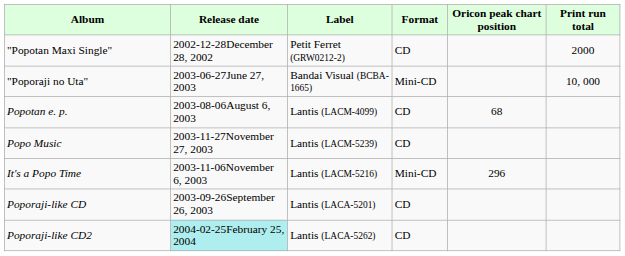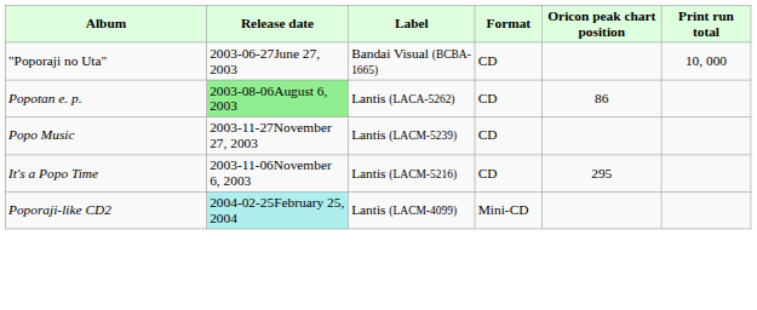 <table class="wikitable sortable">
 <tr>
 <th style="background:#DFD" width = "27%">Album</th>
 <th style="background:#DFD" width = "19%">Release date</th>
 <th style="background:#DFD" width = "17%">Label</th>
 <th style="background:#DFD" width = "9%">Format</th>
 <th style="background:#DFD" width = "16%">Oricon peak chart position</th>
 <th style="background:#DFD" width = "12%">Print run total</th>
 </tr>
 <tr>
-<td>"Popotan Maxi Single"</td>
-<td><span>2002-12-28</span>December 28, 2002</td>
-<td>Petit Ferret <small>(GRW0212-2)</small></td>
-<td>CD</td>
-<td align="center"></td>
-<td align="center">2000</td>
-</tr>
-<tr>
 <td>"Poporaji no Uta"</td>
 <td><span>2003-06-27</span>June 27, 2003</td>
 <td>Bandai Visual <small>(BCBA-1665)</small></td>
-<td>Mini-CD</td>
+<td>CD</td>
 <td align="center"></td>
 <td align="center">10, 000</td>
 </tr>
 <tr>
 <td><em>Popotan e. p.</em></td>
-<td><span>2003-08-06</span>August 6, 2003</td>
-<td>Lantis <small>(LACM-4099)</small></td>
+<td style="background: lightgreen;"><span>2003-08-06</span>August 6, 2003</td>
+<td>Lantis <small>(LACA-5262)</small></td>
 <td>CD</td>
-<td align="center">68</td>
+<td align="center">86</td>
 <td align="center"></td>
 </tr>
 <tr>
 <td><em>Popo Music</em></td>
 <td><span>2003-11-27</span>November 27, 2003</td>
 <td>Lantis <small>(LACM-5239)</small></td>
 <td>CD</td>
 <td align="center"></td>
 <td align="center"></td>
 </tr>
 <tr>
 <td><em>It's a Popo Time</em></td>
 <td><span>2003-11-06</span>November 6, 2003</td>
 <td>Lantis <small>(LACM-5216)</small></td>
-<td>Mini-CD</td>
-<td align="center">296</td>
-<td align="center"></td>
-</tr>
-<tr>
-<td><em>Poporaji-like CD</em></td>
-<td><span>2003-09-26</span>September 26, 2003</td>
-<td>Lantis <small>(LACA-5201)</small></td>
 <td>CD</td>
-<td align="center"></td>
+<td align="center">295</td>
 <td align="center"></td>
 </tr>
 <tr>
 <td><em>Poporaji-like CD2</em></td>
 <td style="background: paleturquoise;"><span>2004-02-25</span>February 25, 2004</td>
-<td>Lantis <small>(LACA-5262)</small></td>
-<td>CD</td>
+<td>Lantis <small>(LACM-4099)</small></td>
+<td>Mini-CD</td>
 <td align="center"></td>
 <td align="center"></td>
 </tr>
 </table>
